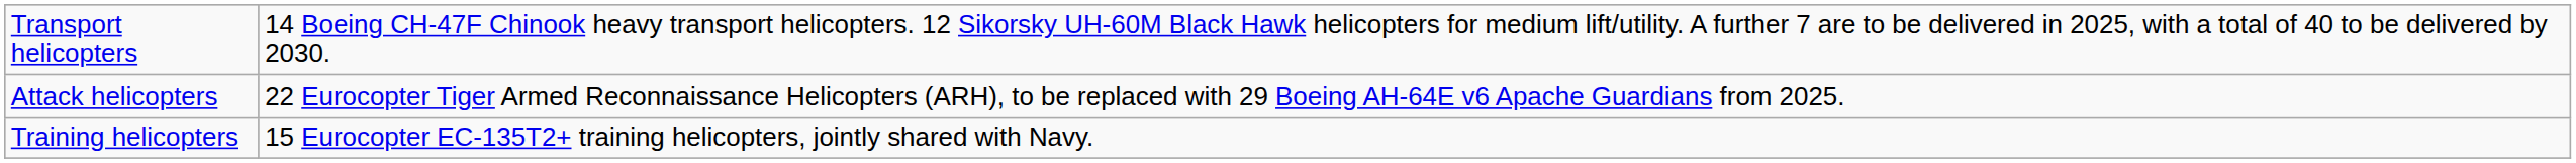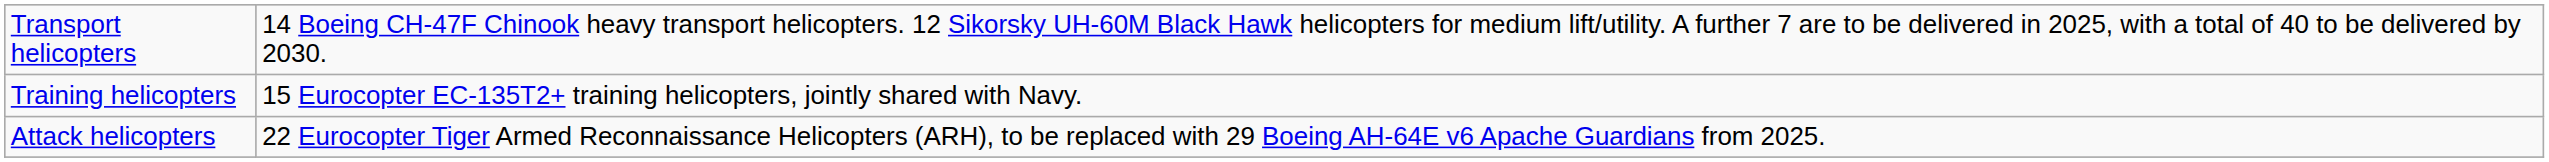 <table class="wikitable">
 <tr>
 <td><a href='#'>Transport helicopters</a></td>
 <td>14 <a href='#'>Boeing CH-47F Chinook</a> heavy transport helicopters. 12 <a href='#'>Sikorsky UH-60M Black Hawk</a> helicopters for medium lift/utility. A further 7 are to be delivered in 2025, with a total of 40 to be delivered by 2030.</td>
 </tr>
 <tr>
+<td><a href='#'>Training helicopters</a></td>
+<td>15 <a href='#'>Eurocopter EC-135T2+</a> training helicopters, jointly shared with Navy.</td>
+</tr>
+<tr>
 <td><a href='#'>Attack helicopters</a></td>
 <td>22 <a href='#'>Eurocopter Tiger</a> Armed Reconnaissance Helicopters (ARH), to be replaced with 29 <a href='#'> Boeing AH-64E v6 Apache Guardians</a> from 2025.</td>
 </tr>
-<tr>
-<td><a href='#'>Training helicopters</a></td>
-<td>15 <a href='#'>Eurocopter EC-135T2+</a> training helicopters, jointly shared with Navy.</td>
-</tr>
 </table>
